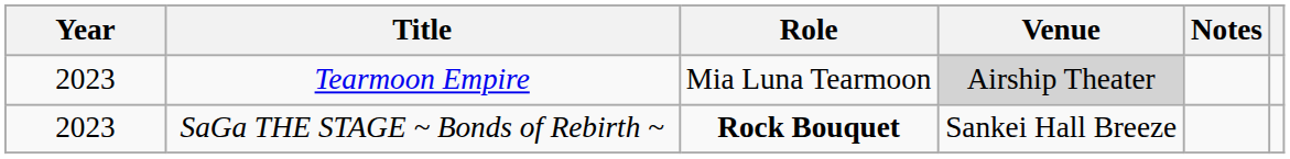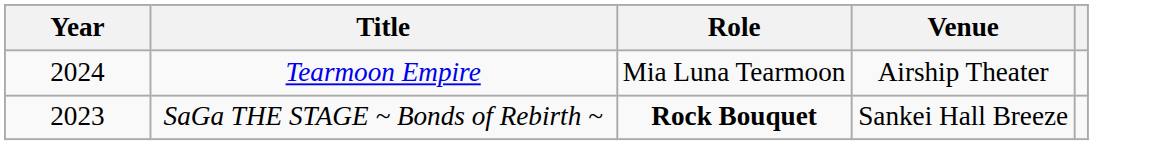 <table class="wikitable" style="text-align:center; font-size:0.9em;">
 <tr>
 <th width="70">Year</th>
 <th width="240">Title</th>
 <th>Role</th>
 <th>Venue</th>
-<th>Notes</th>
 <th></th>
 </tr>
 <tr>
-<td>2023</td>
+<td>2024</td>
 <td><em><a href='#'>Tearmoon Empire</a></em></td>
 <td>Mia Luna Tearmoon</td>
-<td style="background: lightgrey;">Airship Theater</td>
-<td></td>
+<td>Airship Theater</td>
 <td></td>
 </tr>
 <tr>
 <td>2023</td>
 <td><em>SaGa THE STAGE ~ Bonds of Rebirth ~</em></td>
 <td><strong>Rock Bouquet</strong></td>
 <td>Sankei Hall Breeze</td>
 <td></td>
-<td></td>
 </tr>
 </table>
